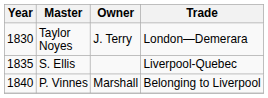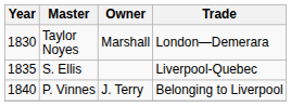 <table class="sortable wikitable">
 <tr>
 <th>Year</th>
 <th>Master</th>
 <th>Owner</th>
 <th>Trade</th>
 </tr>
 <tr>
 <td>1830</td>
 <td>Taylor<br>Noyes</td>
-<td>J. Terry</td>
+<td>Marshall</td>
 <td>London—Demerara</td>
 </tr>
 <tr>
 <td>1835</td>
 <td>S. Ellis</td>
 <td></td>
 <td>Liverpool-Quebec</td>
 </tr>
 <tr>
 <td>1840</td>
 <td>P. Vinnes</td>
-<td>Marshall</td>
+<td>J. Terry</td>
 <td>Belonging to Liverpool</td>
 </tr>
 <tr>
 </tr>
 </table>
